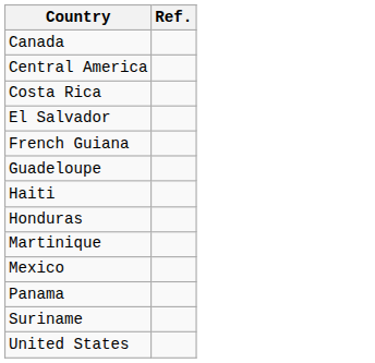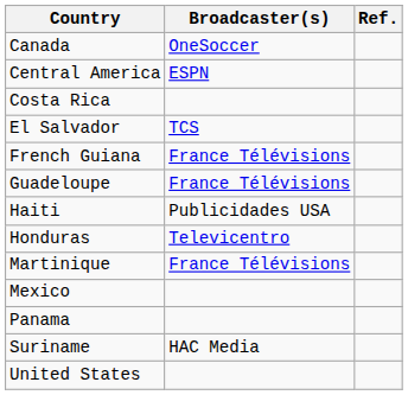 <table class="wikitable">
 <tr>
 <th>Country</th>
+<th>Broadcaster(s)</th>
 <th>Ref.</th>
 </tr>
 <tr>
 <td>Canada</td>
+<td><a href='#'>OneSoccer</a></td>
 <td></td>
 </tr>
 <tr>
 <td>Central America</td>
+<td><a href='#'>ESPN</a></td>
 <td></td>
 </tr>
 <tr>
 <td>Costa Rica</td>
 <td></td>
+<td></td>
 </tr>
 <tr>
 <td>El Salvador</td>
+<td><a href='#'>TCS</a></td>
 <td></td>
 </tr>
 <tr>
 <td>French Guiana</td>
+<td><a href='#'>France Télévisions</a></td>
 <td></td>
 </tr>
 <tr>
 <td>Guadeloupe</td>
+<td><a href='#'>France Télévisions</a></td>
 <td></td>
 </tr>
 <tr>
 <td>Haiti</td>
+<td>Publicidades USA</td>
 <td></td>
 </tr>
 <tr>
 <td>Honduras</td>
+<td><a href='#'>Televicentro</a></td>
 <td></td>
 </tr>
 <tr>
 <td>Martinique</td>
+<td><a href='#'>France Télévisions</a></td>
 <td></td>
 </tr>
 <tr>
 <td>Mexico</td>
 <td></td>
+<td></td>
 </tr>
 <tr>
 <td>Panama</td>
 <td></td>
+<td></td>
 </tr>
 <tr>
 <td>Suriname</td>
+<td>HAC Media</td>
 <td></td>
 </tr>
 <tr>
 <td>United States</td>
 <td></td>
+<td></td>
 </tr>
 </table>
